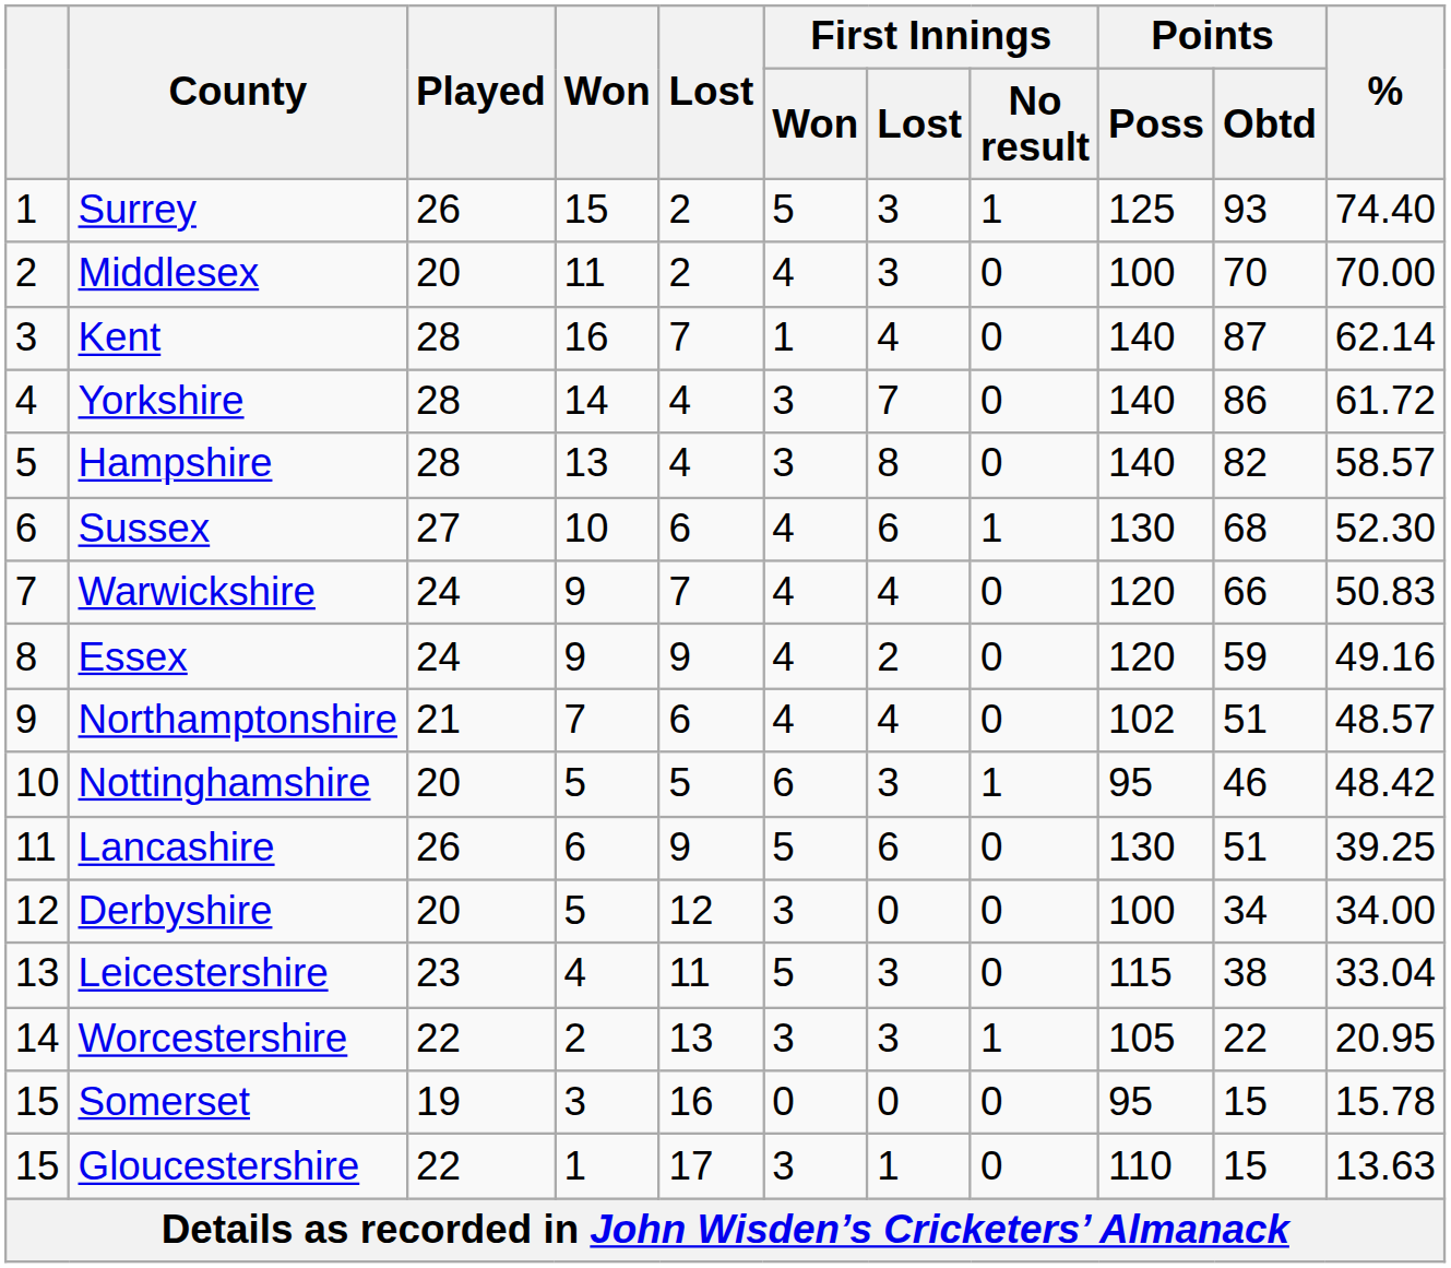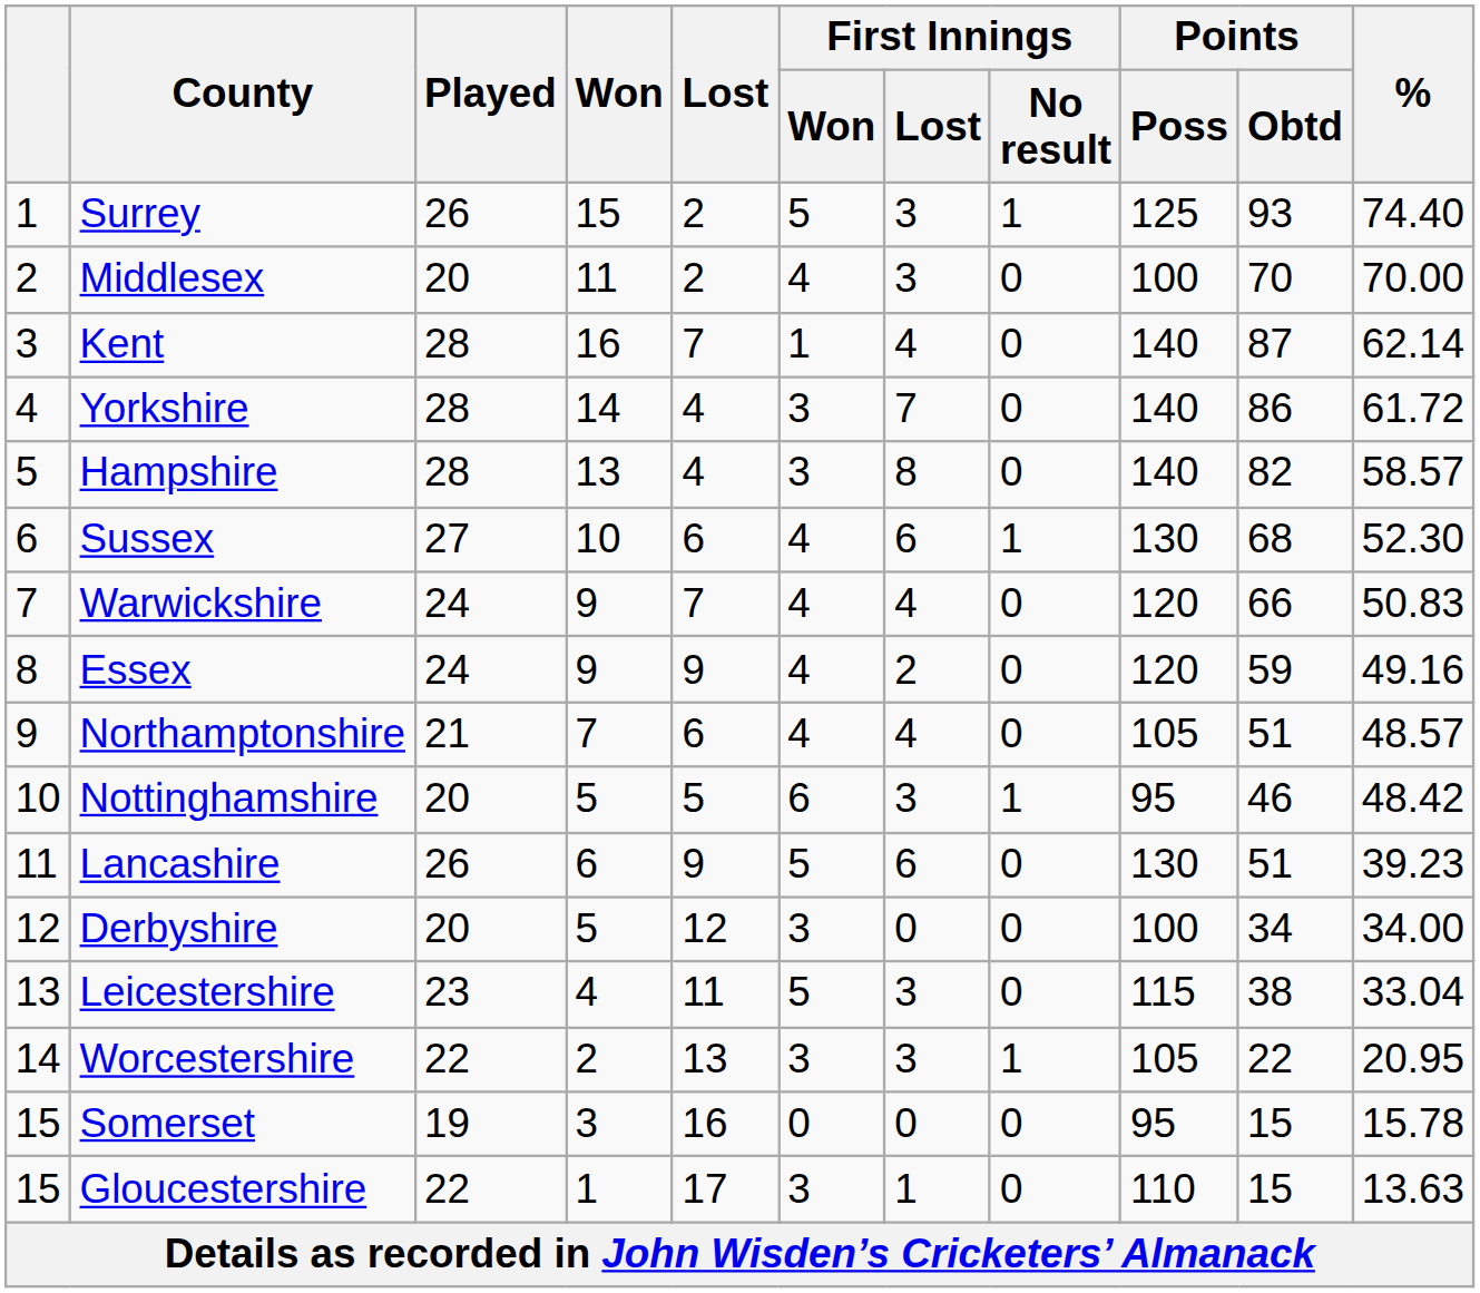 <table class="wikitable sortable">
 <tr>
 <th rowspan="2"></th>
 <th rowspan="2">County</th>
 <th rowspan="2">Played</th>
 <th rowspan="2">Won</th>
 <th rowspan="2">Lost</th>
 <th colspan="3">First Innings</th>
 <th colspan="2">Points</th>
 <th rowspan="2">%</th>
 </tr>
 <tr>
 <th>Won</th>
 <th>Lost</th>
 <th>No<br>result</th>
 <th>Poss</th>
 <th>Obtd</th>
 </tr>
 <tr>
 <td>1</td>
 <td><a href='#'>Surrey</a></td>
 <td>26</td>
 <td>15</td>
 <td>2</td>
 <td>5</td>
 <td>3</td>
 <td>1</td>
 <td>125</td>
 <td>93</td>
 <td>74.40</td>
 </tr>
 <tr>
 <td>2</td>
 <td><a href='#'>Middlesex</a></td>
 <td>20</td>
 <td>11</td>
 <td>2</td>
 <td>4</td>
 <td>3</td>
 <td>0</td>
 <td>100</td>
 <td>70</td>
 <td>70.00</td>
 </tr>
 <tr>
 <td>3</td>
 <td><a href='#'>Kent</a></td>
 <td>28</td>
 <td>16</td>
 <td>7</td>
 <td>1</td>
 <td>4</td>
 <td>0</td>
 <td>140</td>
 <td>87</td>
 <td>62.14</td>
 </tr>
 <tr>
 <td>4</td>
 <td><a href='#'>Yorkshire</a></td>
 <td>28</td>
 <td>14</td>
 <td>4</td>
 <td>3</td>
 <td>7</td>
 <td>0</td>
 <td>140</td>
 <td>86</td>
 <td>61.72</td>
 </tr>
 <tr>
 <td>5</td>
 <td><a href='#'>Hampshire</a></td>
 <td>28</td>
 <td>13</td>
 <td>4</td>
 <td>3</td>
 <td>8</td>
 <td>0</td>
 <td>140</td>
 <td>82</td>
 <td>58.57</td>
 </tr>
 <tr>
 <td>6</td>
 <td><a href='#'>Sussex</a></td>
 <td>27</td>
 <td>10</td>
 <td>6</td>
 <td>4</td>
 <td>6</td>
 <td>1</td>
 <td>130</td>
 <td>68</td>
 <td>52.30</td>
 </tr>
 <tr>
 <td>7</td>
 <td><a href='#'>Warwickshire</a></td>
 <td>24</td>
 <td>9</td>
 <td>7</td>
 <td>4</td>
 <td>4</td>
 <td>0</td>
 <td>120</td>
 <td>66</td>
 <td>50.83</td>
 </tr>
 <tr>
 <td>8</td>
 <td><a href='#'>Essex</a></td>
 <td>24</td>
 <td>9</td>
 <td>9</td>
 <td>4</td>
 <td>2</td>
 <td>0</td>
 <td>120</td>
 <td>59</td>
 <td>49.16</td>
 </tr>
 <tr>
 <td>9</td>
 <td><a href='#'>Northamptonshire</a></td>
 <td>21</td>
 <td>7</td>
 <td>6</td>
 <td>4</td>
 <td>4</td>
 <td>0</td>
-<td>102</td>
+<td>105</td>
 <td>51</td>
 <td>48.57</td>
 </tr>
 <tr>
 <td>10</td>
 <td><a href='#'>Nottinghamshire</a></td>
 <td>20</td>
 <td>5</td>
 <td>5</td>
 <td>6</td>
 <td>3</td>
 <td>1</td>
 <td>95</td>
 <td>46</td>
 <td>48.42</td>
 </tr>
 <tr>
 <td>11</td>
 <td><a href='#'>Lancashire</a></td>
 <td>26</td>
 <td>6</td>
 <td>9</td>
 <td>5</td>
 <td>6</td>
 <td>0</td>
 <td>130</td>
 <td>51</td>
-<td>39.25</td>
+<td>39.23</td>
 </tr>
 <tr>
 <td>12</td>
 <td><a href='#'>Derbyshire</a></td>
 <td>20</td>
 <td>5</td>
 <td>12</td>
 <td>3</td>
 <td>0</td>
 <td>0</td>
 <td>100</td>
 <td>34</td>
 <td>34.00</td>
 </tr>
 <tr>
 <td>13</td>
 <td><a href='#'>Leicestershire</a></td>
 <td>23</td>
 <td>4</td>
 <td>11</td>
 <td>5</td>
 <td>3</td>
 <td>0</td>
 <td>115</td>
 <td>38</td>
 <td>33.04</td>
 </tr>
 <tr>
 <td>14</td>
 <td><a href='#'>Worcestershire</a></td>
 <td>22</td>
 <td>2</td>
 <td>13</td>
 <td>3</td>
 <td>3</td>
 <td>1</td>
 <td>105</td>
 <td>22</td>
 <td>20.95</td>
 </tr>
 <tr>
 <td>15</td>
 <td><a href='#'>Somerset</a></td>
 <td>19</td>
 <td>3</td>
 <td>16</td>
 <td>0</td>
 <td>0</td>
 <td>0</td>
 <td>95</td>
 <td>15</td>
 <td>15.78</td>
 </tr>
 <tr>
 <td>15</td>
 <td><a href='#'>Gloucestershire</a></td>
 <td>22</td>
 <td>1</td>
 <td>17</td>
 <td>3</td>
 <td>1</td>
 <td>0</td>
 <td>110</td>
 <td>15</td>
 <td>13.63</td>
 </tr>
 <tr>
 <th colspan="11">Details as recorded in <em><a href='#'>John Wisden’s Cricketers’ Almanack</a></em></th>
 </tr>
 </table>
